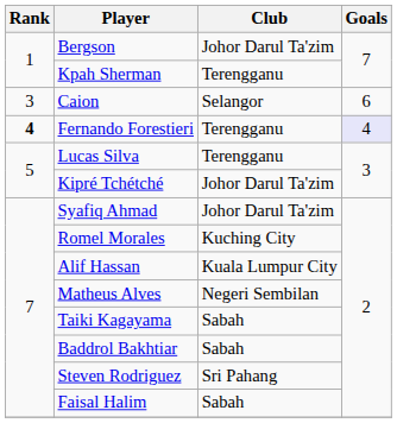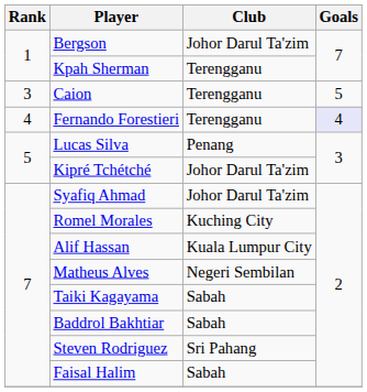 <table class="wikitable" style="text-align:center">
 <tr>
 <th>Rank</th>
 <th>Player</th>
 <th>Club</th>
 <th>Goals</th>
 </tr>
 <tr>
 <td rowspan=2>1</td>
 <td style="text-align:left;"> <a href='#'>Bergson</a></td>
 <td style="text-align:left;">Johor Darul Ta'zim</td>
 <td rowspan=2>7</td>
 </tr>
 <tr>
 <td style="text-align:left;"> <a href='#'>Kpah Sherman</a></td>
 <td style="text-align:left;">Terengganu</td>
 </tr>
 <tr>
 <td>3</td>
 <td style="text-align:left;"> <a href='#'>Caion</a></td>
-<td style="text-align:left;">Selangor</td>
-<td>6</td>
+<td style="text-align:left;">Terengganu</td>
+<td>5</td>
 </tr>
 <tr>
-<td><strong>4</strong></td>
+<td>4</td>
 <td style="text-align:left;"> <a href='#'>Fernando Forestieri</a></td>
 <td style="text-align:left;">Terengganu</td>
 <td style="background: lavender;">4</td>
 </tr>
 <tr>
 <td rowspan=2>5</td>
 <td style="text-align:left;"> <a href='#'>Lucas Silva</a></td>
-<td style="text-align:left;">Terengganu</td>
+<td style="text-align:left;">Penang</td>
 <td rowspan=2>3</td>
 </tr>
 <tr>
 <td style="text-align:left;"> <a href='#'>Kipré Tchétché</a></td>
 <td style="text-align:left;">Johor Darul Ta'zim</td>
 </tr>
 <tr>
 <td rowspan=8>7</td>
 <td style="text-align:left;"> <a href='#'>Syafiq Ahmad</a></td>
 <td style="text-align:left;">Johor Darul Ta'zim</td>
 <td rowspan=8>2</td>
 </tr>
 <tr>
 <td style="text-align:left;"> <a href='#'>Romel Morales</a></td>
 <td style="text-align:left;">Kuching City</td>
 </tr>
 <tr>
 <td style="text-align:left;"> <a href='#'>Alif Hassan</a></td>
 <td style="text-align:left;">Kuala Lumpur City</td>
 </tr>
 <tr>
 <td style="text-align:left;"> <a href='#'>Matheus Alves</a></td>
 <td style="text-align:left;">Negeri Sembilan</td>
 </tr>
 <tr>
 <td style="text-align:left;"> <a href='#'>Taiki Kagayama</a></td>
 <td style="text-align:left;">Sabah</td>
 </tr>
 <tr>
 <td style="text-align:left;"> <a href='#'>Baddrol Bakhtiar</a></td>
 <td style="text-align:left;">Sabah</td>
 </tr>
 <tr>
 <td style="text-align:left;"> <a href='#'>Steven Rodriguez</a></td>
 <td style="text-align:left;">Sri Pahang</td>
 </tr>
 <tr>
 <td style="text-align:left;"> <a href='#'>Faisal Halim</a></td>
 <td style="text-align:left;">Sabah</td>
 </tr>
 <tr>
 </tr>
 </table>
